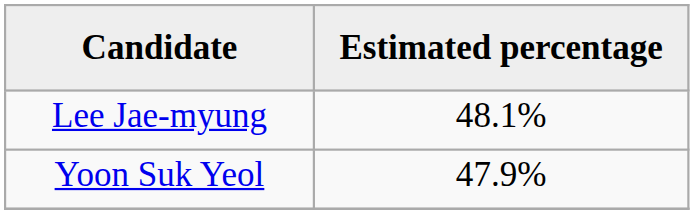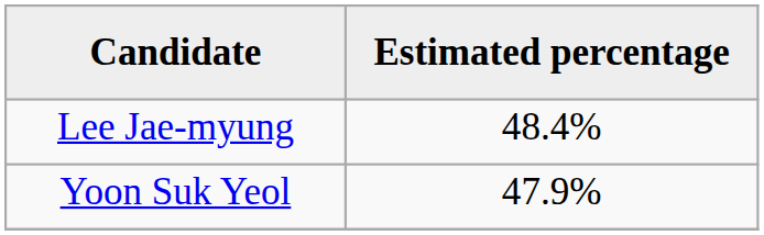 <table class="wikitable" style="float: margin">
 <tr style="background:#eee;">
 <td style="padding:10px; text-align:center; width:120px;"><strong>Candidate</strong></td>
 <td style="padding:10px; text-align:center; width:150px;"><strong>Estimated percentage</strong></td>
 </tr>
 <tr>
 <td style="width:90px; padding:2px 0 6px; text-align:center;"><a href='#'>Lee Jae-myung</a></td>
-<td style="width:90px; padding:2px 0 6px; text-align:center;">48.1%</td>
+<td style="width:90px; padding:2px 0 6px; text-align:center;">48.4%</td>
 </tr>
 <tr>
 <td style="width:90px; padding:2px 0 6px; text-align:center;"><a href='#'>Yoon Suk Yeol</a></td>
 <td style="width:90px; padding:2px 0 6px; text-align:center;">47.9%</td>
 </tr>
 <tr>
 </tr>
 </table>
